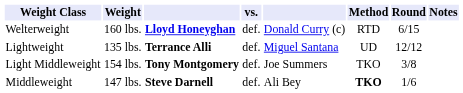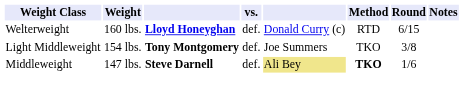 <table class="toccolours" style="font-size: 85%;">
 <tr>
 <th style="background:#e6e8fa; color:#000; text-align:center;">Weight Class</th>
 <th style="background:#e6e8fa; color:#000; text-align:center;">Weight</th>
 <th style="background:#e6e8fa; color:#000; text-align:center;"></th>
 <th style="background:#e6e8fa; color:#000; text-align:center;">vs.</th>
 <th style="background:#e6e8fa; color:#000; text-align:center;"></th>
 <th style="background:#e6e8fa; color:#000; text-align:center;">Method</th>
 <th style="background:#e6e8fa; color:#000; text-align:center;">Round</th>
 <th style="background:#e6e8fa; color:#000; text-align:center;">Notes</th>
 </tr>
 <tr>
 <td>Welterweight</td>
 <td>160 lbs.</td>
 <td><strong><a href='#'>Lloyd Honeyghan</a></strong></td>
 <td>def.</td>
 <td><a href='#'>Donald Curry</a> (c)</td>
 <td align=center>RTD</td>
 <td align=center>6/15</td>
 <td></td>
 </tr>
 <tr>
-<td>Lightweight</td>
-<td>135 lbs.</td>
-<td><strong>Terrance Alli</strong></td>
-<td>def.</td>
-<td><a href='#'>Miguel Santana</a></td>
-<td align=center>UD</td>
-<td align=center>12/12</td>
-<td></td>
-</tr>
-<tr>
 <td>Light Middleweight</td>
 <td>154 lbs.</td>
 <td><strong>Tony Montgomery</strong></td>
 <td>def.</td>
 <td>Joe Summers</td>
 <td align=center>TKO</td>
 <td align=center>3/8</td>
 </tr>
 <tr>
 <td>Middleweight</td>
 <td>147 lbs.</td>
 <td><strong>Steve Darnell</strong></td>
 <td>def.</td>
-<td>Ali Bey</td>
+<td style="background: khaki;">Ali Bey</td>
 <td align=center><strong>TKO</strong></td>
 <td align=center>1/6</td>
 </tr>
 </table>
